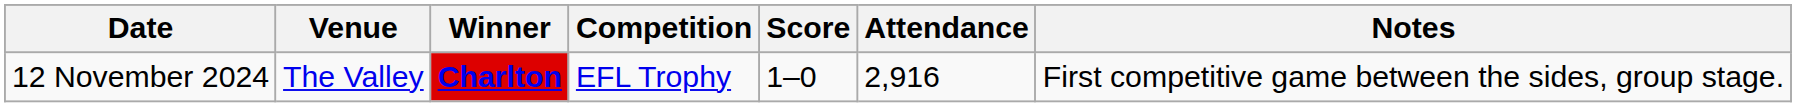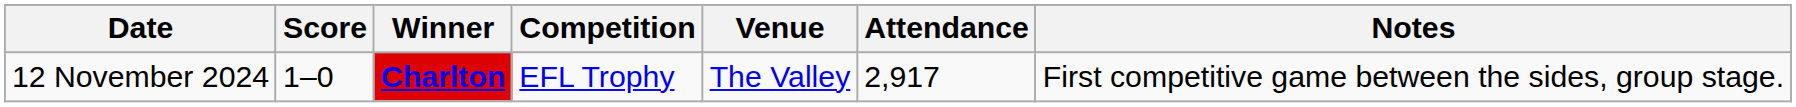 <table class="wikitable sortable">
 <tr>
 <th>Date</th>
-<th>Venue</th>
+<th>Score</th>
 <th>Winner</th>
 <th>Competition</th>
-<th>Score</th>
+<th>Venue</th>
 <th>Attendance</th>
 <th class="unsortable">Notes</th>
 </tr>
 <tr>
 <td>12 November 2024</td>
-<td><a href='#'>The Valley</a></td>
+<td>1–0</td>
 <td style="background:#DD0000"><strong><a href='#'><span>Charlton</span></a></strong></td>
 <td><a href='#'>EFL Trophy</a></td>
-<td>1–0</td>
-<td>2,916</td>
+<td><a href='#'>The Valley</a></td>
+<td>2,917</td>
 <td>First competitive game between the sides, group stage.</td>
 </tr>
 </table>
